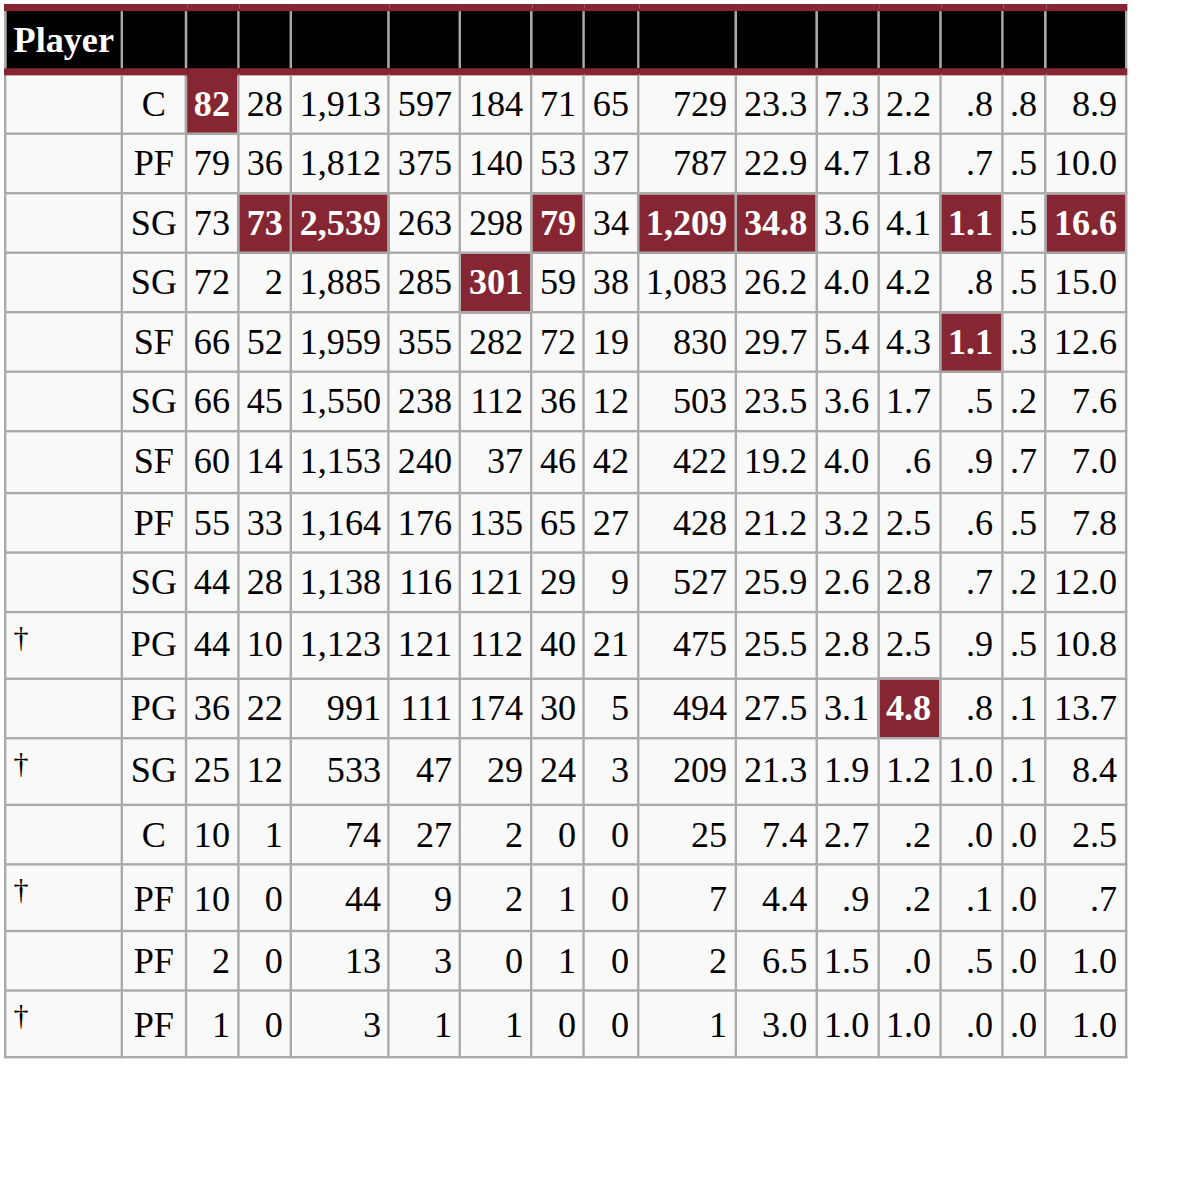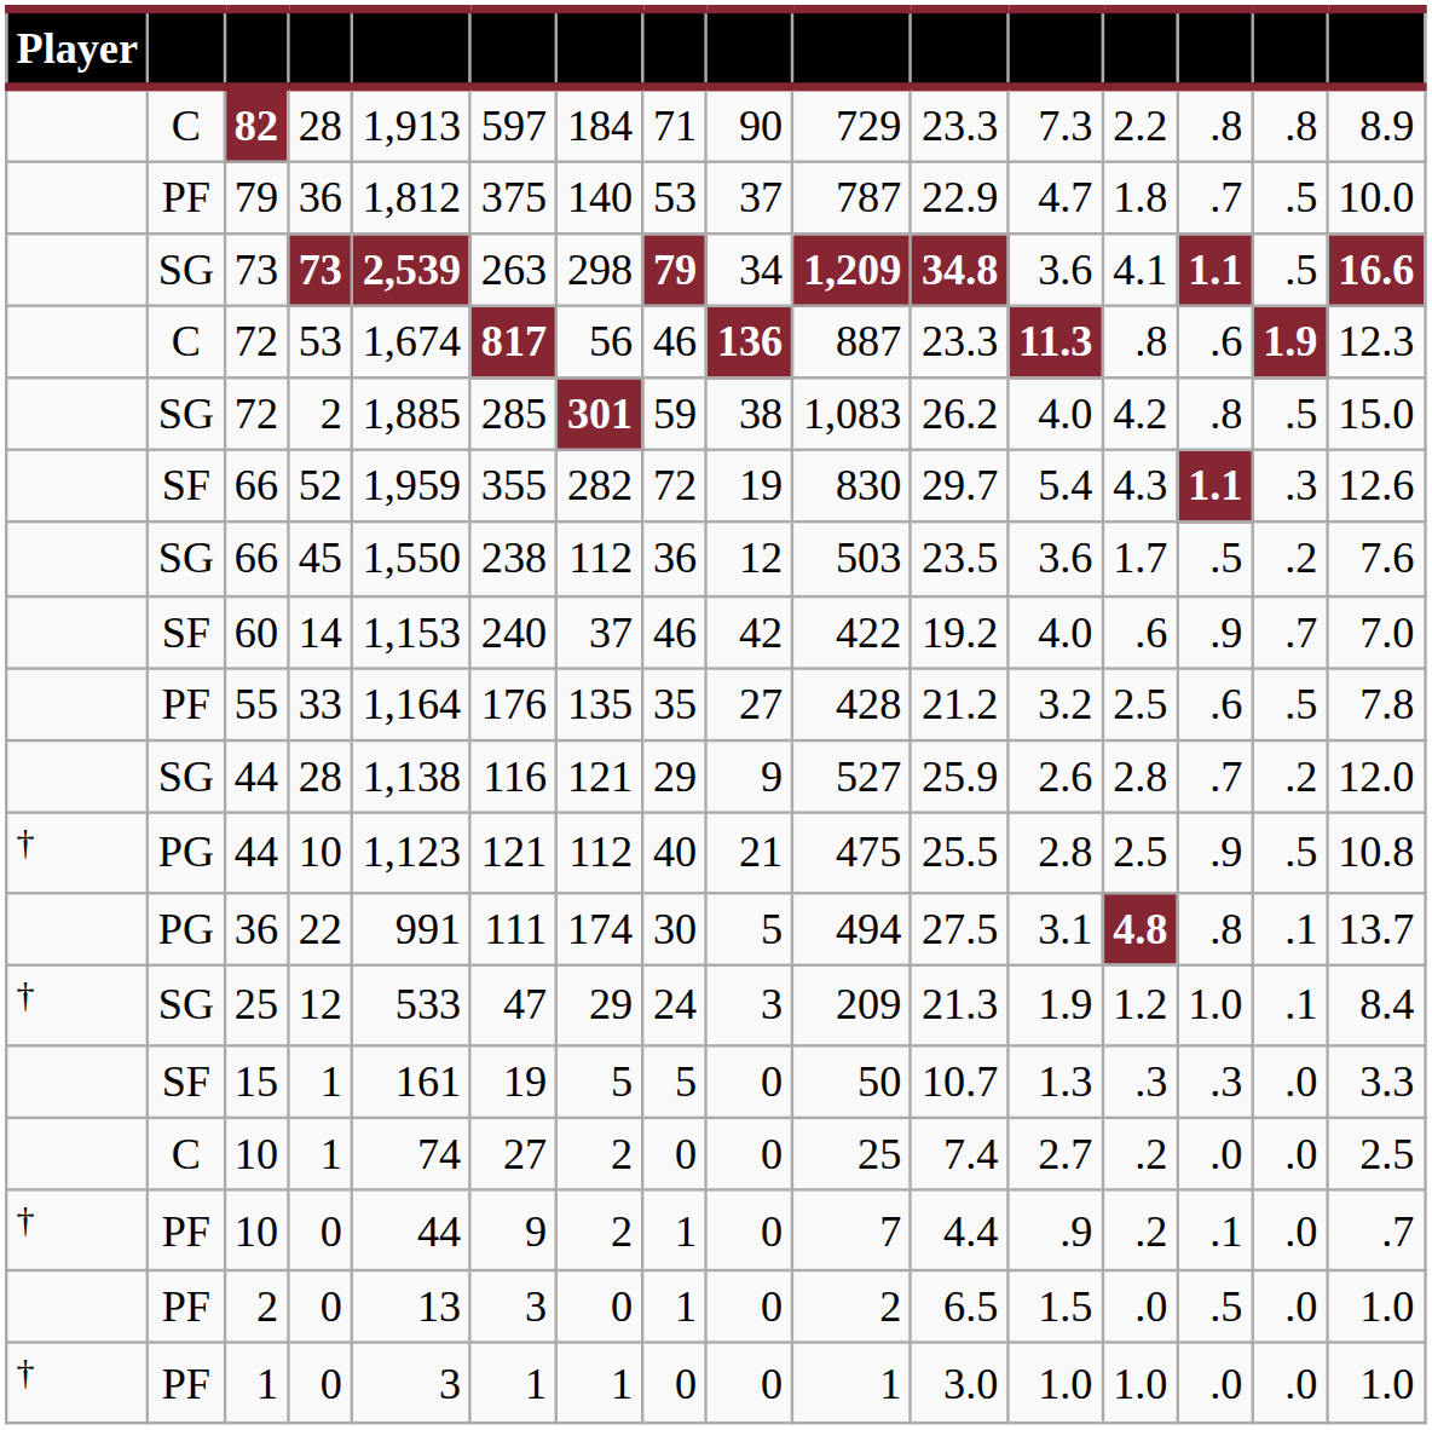 <table class="wikitable sortable" style="font-size: 95%; text-align:right;">
 <tr>
 <th style="background:#010101; color:#FFFFFF; border-top:#862633 3px solid; border-bottom:#862633 3px solid;">Player</th>
 <th style="background:#010101; color:#FFFFFF; border-top:#862633 3px solid; border-bottom:#862633 3px solid;"></th>
 <th style="background:#010101; color:#FFFFFF; border-top:#862633 3px solid; border-bottom:#862633 3px solid;"></th>
 <th style="background:#010101; color:#FFFFFF; border-top:#862633 3px solid; border-bottom:#862633 3px solid;"></th>
 <th style="background:#010101; color:#FFFFFF; border-top:#862633 3px solid; border-bottom:#862633 3px solid;"></th>
 <th style="background:#010101; color:#FFFFFF; border-top:#862633 3px solid; border-bottom:#862633 3px solid;"></th>
 <th style="background:#010101; color:#FFFFFF; border-top:#862633 3px solid; border-bottom:#862633 3px solid;"></th>
 <th style="background:#010101; color:#FFFFFF; border-top:#862633 3px solid; border-bottom:#862633 3px solid;"></th>
 <th style="background:#010101; color:#FFFFFF; border-top:#862633 3px solid; border-bottom:#862633 3px solid;"></th>
 <th style="background:#010101; color:#FFFFFF; border-top:#862633 3px solid; border-bottom:#862633 3px solid;"></th>
 <th style="background:#010101; color:#FFFFFF; border-top:#862633 3px solid; border-bottom:#862633 3px solid;"></th>
 <th style="background:#010101; color:#FFFFFF; border-top:#862633 3px solid; border-bottom:#862633 3px solid;"></th>
 <th style="background:#010101; color:#FFFFFF; border-top:#862633 3px solid; border-bottom:#862633 3px solid;"></th>
 <th style="background:#010101; color:#FFFFFF; border-top:#862633 3px solid; border-bottom:#862633 3px solid;"></th>
 <th style="background:#010101; color:#FFFFFF; border-top:#862633 3px solid; border-bottom:#862633 3px solid;"></th>
 <th style="background:#010101; color:#FFFFFF; border-top:#862633 3px solid; border-bottom:#862633 3px solid;"></th>
 </tr>
 <tr>
 <td style="text-align:left;"></td>
 <td style="text-align:center;">C</td>
 <td style="background:#862633; color:#FFFFFF;"><strong>82</strong></td>
 <td>28</td>
 <td>1,913</td>
 <td>597</td>
 <td>184</td>
 <td>71</td>
-<td>65</td>
+<td>90</td>
 <td>729</td>
 <td>23.3</td>
 <td>7.3</td>
 <td>2.2</td>
 <td>.8</td>
 <td>.8</td>
 <td>8.9</td>
 </tr>
 <tr>
 <td style="text-align:left;"></td>
 <td style="text-align:center;">PF</td>
 <td>79</td>
 <td>36</td>
 <td>1,812</td>
 <td>375</td>
 <td>140</td>
 <td>53</td>
 <td>37</td>
 <td>787</td>
 <td>22.9</td>
 <td>4.7</td>
 <td>1.8</td>
 <td>.7</td>
 <td>.5</td>
 <td>10.0</td>
 </tr>
 <tr>
 <td style="text-align:left;"></td>
 <td style="text-align:center;">SG</td>
 <td>73</td>
 <td style="background:#862633; color:#FFFFFF;"><strong>73</strong></td>
 <td style="background:#862633; color:#FFFFFF;"><strong>2,539</strong></td>
 <td>263</td>
 <td>298</td>
 <td style="background:#862633; color:#FFFFFF;"><strong>79</strong></td>
 <td>34</td>
 <td style="background:#862633; color:#FFFFFF;"><strong>1,209</strong></td>
 <td style="background:#862633; color:#FFFFFF;"><strong>34.8</strong></td>
 <td>3.6</td>
 <td>4.1</td>
 <td style="background:#862633; color:#FFFFFF;"><strong>1.1</strong></td>
 <td>.5</td>
 <td style="background:#862633; color:#FFFFFF;"><strong>16.6</strong></td>
+</tr>
+<tr>
+<td style="text-align:left;"></td>
+<td style="text-align:center;">C</td>
+<td>72</td>
+<td>53</td>
+<td>1,674</td>
+<td style="background:#862633; color:#FFFFFF;"><strong>817</strong></td>
+<td>56</td>
+<td>46</td>
+<td style="background:#862633; color:#FFFFFF;"><strong>136</strong></td>
+<td>887</td>
+<td>23.3</td>
+<td style="background:#862633; color:#FFFFFF;"><strong>11.3</strong></td>
+<td>.8</td>
+<td>.6</td>
+<td style="background:#862633; color:#FFFFFF;"><strong>1.9</strong></td>
+<td>12.3</td>
 </tr>
 <tr>
 <td style="text-align:left;"></td>
 <td style="text-align:center;">SG</td>
 <td>72</td>
 <td>2</td>
 <td>1,885</td>
 <td>285</td>
 <td style="background:#862633; color:#FFFFFF;"><strong>301</strong></td>
 <td>59</td>
 <td>38</td>
 <td>1,083</td>
 <td>26.2</td>
 <td>4.0</td>
 <td>4.2</td>
 <td>.8</td>
 <td>.5</td>
 <td>15.0</td>
 </tr>
 <tr>
 <td style="text-align:left;"></td>
 <td style="text-align:center;">SF</td>
 <td>66</td>
 <td>52</td>
 <td>1,959</td>
 <td>355</td>
 <td>282</td>
 <td>72</td>
 <td>19</td>
 <td>830</td>
 <td>29.7</td>
 <td>5.4</td>
 <td>4.3</td>
 <td style="background:#862633; color:#FFFFFF;"><strong>1.1</strong></td>
 <td>.3</td>
 <td>12.6</td>
 </tr>
 <tr>
 <td style="text-align:left;"></td>
 <td style="text-align:center;">SG</td>
 <td>66</td>
 <td>45</td>
 <td>1,550</td>
 <td>238</td>
 <td>112</td>
 <td>36</td>
 <td>12</td>
 <td>503</td>
 <td>23.5</td>
 <td>3.6</td>
 <td>1.7</td>
 <td>.5</td>
 <td>.2</td>
 <td>7.6</td>
 </tr>
 <tr>
 <td style="text-align:left;"></td>
 <td style="text-align:center;">SF</td>
 <td>60</td>
 <td>14</td>
 <td>1,153</td>
 <td>240</td>
 <td>37</td>
 <td>46</td>
 <td>42</td>
 <td>422</td>
 <td>19.2</td>
 <td>4.0</td>
 <td>.6</td>
 <td>.9</td>
 <td>.7</td>
 <td>7.0</td>
 </tr>
 <tr>
 <td style="text-align:left;"></td>
 <td style="text-align:center;">PF</td>
 <td>55</td>
 <td>33</td>
 <td>1,164</td>
 <td>176</td>
 <td>135</td>
-<td>65</td>
+<td>35</td>
 <td>27</td>
 <td>428</td>
 <td>21.2</td>
 <td>3.2</td>
 <td>2.5</td>
 <td>.6</td>
 <td>.5</td>
 <td>7.8</td>
 </tr>
 <tr>
 <td style="text-align:left;"></td>
 <td style="text-align:center;">SG</td>
 <td>44</td>
 <td>28</td>
 <td>1,138</td>
 <td>116</td>
 <td>121</td>
 <td>29</td>
 <td>9</td>
 <td>527</td>
 <td>25.9</td>
 <td>2.6</td>
 <td>2.8</td>
 <td>.7</td>
 <td>.2</td>
 <td>12.0</td>
 </tr>
 <tr>
 <td style="text-align:left;"><sup>†</sup></td>
 <td style="text-align:center;">PG</td>
 <td>44</td>
 <td>10</td>
 <td>1,123</td>
 <td>121</td>
 <td>112</td>
 <td>40</td>
 <td>21</td>
 <td>475</td>
 <td>25.5</td>
 <td>2.8</td>
 <td>2.5</td>
 <td>.9</td>
 <td>.5</td>
 <td>10.8</td>
 </tr>
 <tr>
 <td style="text-align:left;"></td>
 <td style="text-align:center;">PG</td>
 <td>36</td>
 <td>22</td>
 <td>991</td>
 <td>111</td>
 <td>174</td>
 <td>30</td>
 <td>5</td>
 <td>494</td>
 <td>27.5</td>
 <td>3.1</td>
 <td style="background:#862633; color:#FFFFFF;"><strong>4.8</strong></td>
 <td>.8</td>
 <td>.1</td>
 <td>13.7</td>
 </tr>
 <tr>
 <td style="text-align:left;"><sup>†</sup></td>
 <td style="text-align:center;">SG</td>
 <td>25</td>
 <td>12</td>
 <td>533</td>
 <td>47</td>
 <td>29</td>
 <td>24</td>
 <td>3</td>
 <td>209</td>
 <td>21.3</td>
 <td>1.9</td>
 <td>1.2</td>
 <td>1.0</td>
 <td>.1</td>
 <td>8.4</td>
 </tr>
 <tr>
 <td style="text-align:left;"></td>
+<td style="text-align:center;">SF</td>
+<td>15</td>
+<td>1</td>
+<td>161</td>
+<td>19</td>
+<td>5</td>
+<td>5</td>
+<td>0</td>
+<td>50</td>
+<td>10.7</td>
+<td>1.3</td>
+<td>.3</td>
+<td>.3</td>
+<td>.0</td>
+<td>3.3</td>
+</tr>
+<tr>
+<td style="text-align:left;"></td>
 <td style="text-align:center;">C</td>
 <td>10</td>
 <td>1</td>
 <td>74</td>
 <td>27</td>
 <td>2</td>
 <td>0</td>
 <td>0</td>
 <td>25</td>
 <td>7.4</td>
 <td>2.7</td>
 <td>.2</td>
 <td>.0</td>
 <td>.0</td>
 <td>2.5</td>
 </tr>
 <tr>
 <td style="text-align:left;"><sup>†</sup></td>
 <td style="text-align:center;">PF</td>
 <td>10</td>
 <td>0</td>
 <td>44</td>
 <td>9</td>
 <td>2</td>
 <td>1</td>
 <td>0</td>
 <td>7</td>
 <td>4.4</td>
 <td>.9</td>
 <td>.2</td>
 <td>.1</td>
 <td>.0</td>
 <td>.7</td>
 </tr>
 <tr>
 <td style="text-align:left;"></td>
 <td style="text-align:center;">PF</td>
 <td>2</td>
 <td>0</td>
 <td>13</td>
 <td>3</td>
 <td>0</td>
 <td>1</td>
 <td>0</td>
 <td>2</td>
 <td>6.5</td>
 <td>1.5</td>
 <td>.0</td>
 <td>.5</td>
 <td>.0</td>
 <td>1.0</td>
 </tr>
 <tr>
 <td style="text-align:left;"><sup>†</sup></td>
 <td style="text-align:center;">PF</td>
 <td>1</td>
 <td>0</td>
 <td>3</td>
 <td>1</td>
 <td>1</td>
 <td>0</td>
 <td>0</td>
 <td>1</td>
 <td>3.0</td>
 <td>1.0</td>
 <td>1.0</td>
 <td>.0</td>
 <td>.0</td>
 <td>1.0</td>
 </tr>
 </table>
